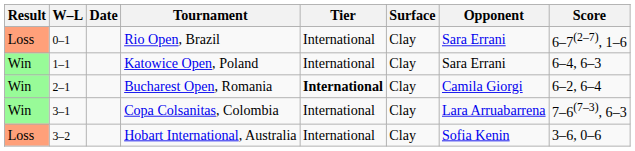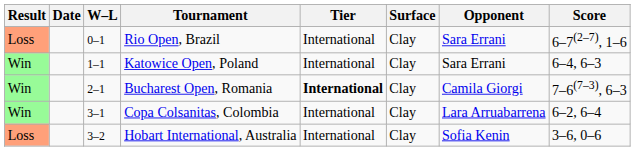 <table class="sortable wikitable">
 <tr>
 <th>Result</th>
+<th>Date</th>
 <th class="unsortable">W–L</th>
-<th>Date</th>
 <th>Tournament</th>
 <th>Tier</th>
 <th>Surface</th>
 <th>Opponent</th>
 <th class="unsortable">Score</th>
 </tr>
 <tr>
 <td style="background:#ffa07a;">Loss</td>
+<td><a href='#'></a></td>
 <td><small>0–1</small></td>
-<td><a href='#'></a></td>
 <td><a href='#'>Rio Open</a>, Brazil</td>
 <td>International</td>
 <td>Clay</td>
 <td> <a href='#'>Sara Errani</a></td>
 <td>6–7<sup>(2–7)</sup>, 1–6</td>
 </tr>
 <tr>
 <td style="background:#98fb98;">Win</td>
+<td><a href='#'></a></td>
 <td><small>1–1</small></td>
-<td><a href='#'></a></td>
 <td><a href='#'>Katowice Open</a>, Poland</td>
 <td>International</td>
 <td>Clay</td>
 <td> Sara Errani</td>
 <td>6–4, 6–3</td>
 </tr>
 <tr>
 <td style="background:#98fb98;">Win</td>
+<td><a href='#'></a></td>
 <td><small>2–1</small></td>
-<td><a href='#'></a></td>
 <td><a href='#'>Bucharest Open</a>, Romania</td>
 <td><strong>International</strong></td>
 <td>Clay</td>
 <td> <a href='#'>Camila Giorgi</a></td>
-<td>6–2, 6–4</td>
+<td>7–6<sup>(7–3)</sup>, 6–3</td>
 </tr>
 <tr>
 <td style="background:#98fb98;">Win</td>
+<td><a href='#'></a></td>
 <td><small>3–1</small></td>
-<td><a href='#'></a></td>
 <td><a href='#'>Copa Colsanitas</a>, Colombia</td>
 <td>International</td>
 <td>Clay</td>
 <td> <a href='#'>Lara Arruabarrena</a></td>
-<td>7–6<sup>(7–3)</sup>, 6–3</td>
+<td>6–2, 6–4</td>
 </tr>
 <tr>
 <td style="background:#ffa07a;">Loss</td>
+<td><a href='#'></a></td>
 <td><small>3–2</small></td>
-<td><a href='#'></a></td>
 <td><a href='#'>Hobart International</a>, Australia</td>
 <td>International</td>
 <td>Clay</td>
 <td> <a href='#'>Sofia Kenin</a></td>
 <td>3–6, 0–6</td>
 </tr>
 </table>
